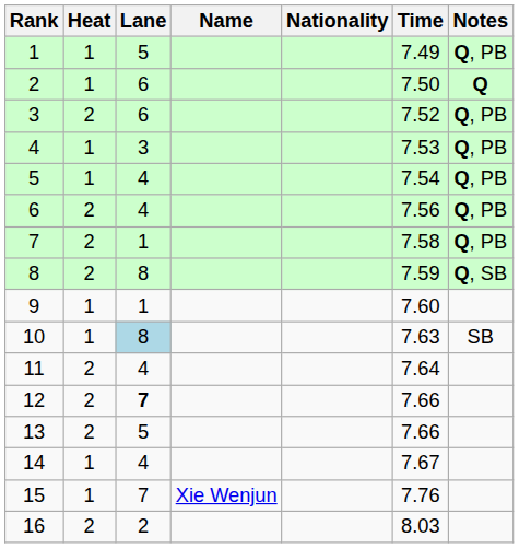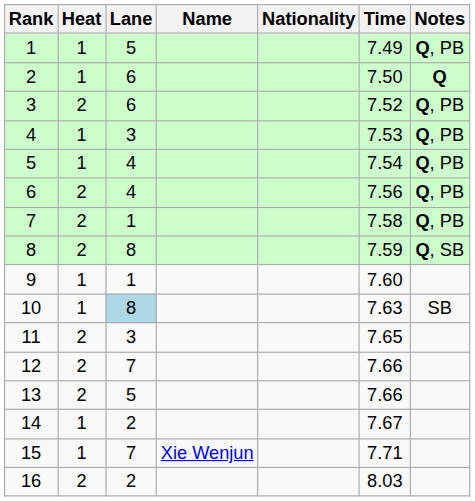 <table class="wikitable sortable" style="text-align:center">
 <tr>
 <th>Rank</th>
 <th>Heat</th>
 <th>Lane</th>
 <th>Name</th>
 <th>Nationality</th>
 <th>Time</th>
 <th>Notes</th>
 </tr>
 <tr bgcolor=ccffcc>
 <td>1</td>
 <td>1</td>
 <td>5</td>
 <td align=left></td>
 <td align=left></td>
 <td>7.49</td>
 <td><strong>Q</strong>, PB</td>
 </tr>
 <tr bgcolor=ccffcc>
 <td>2</td>
 <td>1</td>
 <td>6</td>
 <td align=left></td>
 <td align=left></td>
 <td>7.50</td>
 <td><strong>Q</strong></td>
 </tr>
 <tr bgcolor=ccffcc>
 <td>3</td>
 <td>2</td>
 <td>6</td>
 <td align=left></td>
 <td align=left></td>
 <td>7.52</td>
 <td><strong>Q</strong>, PB</td>
 </tr>
 <tr bgcolor=ccffcc>
 <td>4</td>
 <td>1</td>
 <td>3</td>
 <td align=left></td>
 <td align=left></td>
 <td>7.53</td>
 <td><strong>Q</strong>, PB</td>
 </tr>
 <tr bgcolor=ccffcc>
 <td>5</td>
 <td>1</td>
 <td>4</td>
 <td align=left></td>
 <td align=left></td>
 <td>7.54</td>
 <td><strong>Q</strong>, PB</td>
 </tr>
 <tr bgcolor=ccffcc>
 <td>6</td>
 <td>2</td>
 <td>4</td>
 <td align=left></td>
 <td align=left></td>
 <td>7.56</td>
 <td><strong>Q</strong>, PB</td>
 </tr>
 <tr bgcolor=ccffcc>
 <td>7</td>
 <td>2</td>
 <td>1</td>
 <td align=left></td>
 <td align=left></td>
 <td>7.58</td>
 <td><strong>Q</strong>, PB</td>
 </tr>
 <tr bgcolor=ccffcc>
 <td>8</td>
 <td>2</td>
 <td>8</td>
 <td align=left></td>
 <td align=left></td>
 <td>7.59</td>
 <td><strong>Q</strong>, SB</td>
 </tr>
 <tr>
 <td>9</td>
 <td>1</td>
 <td>1</td>
 <td align=left></td>
 <td align=left></td>
 <td>7.60</td>
 <td></td>
 </tr>
 <tr>
 <td>10</td>
 <td>1</td>
 <td style="background: lightblue;">8</td>
 <td align=left></td>
 <td align=left></td>
 <td>7.63</td>
 <td>SB</td>
 </tr>
 <tr>
 <td>11</td>
 <td>2</td>
-<td>4</td>
+<td>3</td>
 <td align=left></td>
 <td align=left></td>
-<td>7.64</td>
+<td>7.65</td>
 <td></td>
 </tr>
 <tr>
 <td>12</td>
 <td>2</td>
-<td><strong>7</strong></td>
+<td>7</td>
 <td align=left></td>
 <td align=left></td>
 <td>7.66</td>
 <td></td>
 </tr>
 <tr>
 <td>13</td>
 <td>2</td>
 <td>5</td>
 <td align=left></td>
 <td align=left></td>
 <td>7.66</td>
 <td></td>
 </tr>
 <tr>
 <td>14</td>
 <td>1</td>
-<td>4</td>
+<td>2</td>
 <td align=left></td>
 <td align=left></td>
 <td>7.67</td>
 <td></td>
 </tr>
 <tr>
 <td>15</td>
 <td>1</td>
 <td>7</td>
 <td align=left><a href='#'>Xie Wenjun</a></td>
 <td align=left></td>
-<td>7.76</td>
+<td>7.71</td>
 <td></td>
 </tr>
 <tr>
 <td>16</td>
 <td>2</td>
 <td>2</td>
 <td align=left></td>
 <td align=left></td>
 <td>8.03</td>
 <td></td>
 </tr>
 </table>
